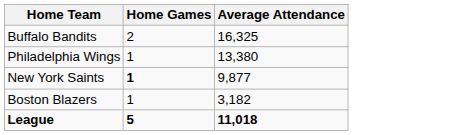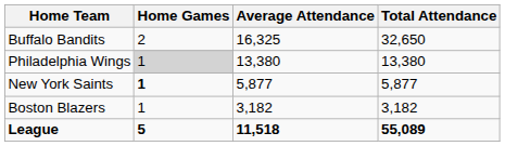 <table class="wikitable sortable">
 <tr>
 <th>Home Team</th>
 <th>Home Games</th>
 <th>Average Attendance</th>
+<th>Total Attendance</th>
 </tr>
 <tr>
 <td>Buffalo Bandits</td>
 <td>2</td>
 <td>16,325</td>
+<td>32,650</td>
 </tr>
 <tr>
 <td>Philadelphia Wings</td>
-<td>1</td>
+<td style="background: lightgrey;">1</td>
+<td>13,380</td>
 <td>13,380</td>
 </tr>
 <tr>
 <td>New York Saints</td>
 <td><strong>1</strong></td>
-<td>9,877</td>
+<td>5,877</td>
+<td>5,877</td>
 </tr>
 <tr>
 <td>Boston Blazers</td>
 <td>1</td>
 <td>3,182</td>
+<td>3,182</td>
 </tr>
 <tr class="sortbottom">
 <td><strong>League</strong></td>
 <td><strong>5</strong></td>
-<td><strong>11,018</strong></td>
+<td><strong>11,518</strong></td>
+<td><strong>55,089</strong></td>
 </tr>
 </table>
